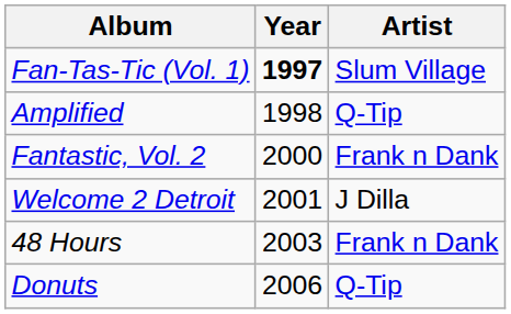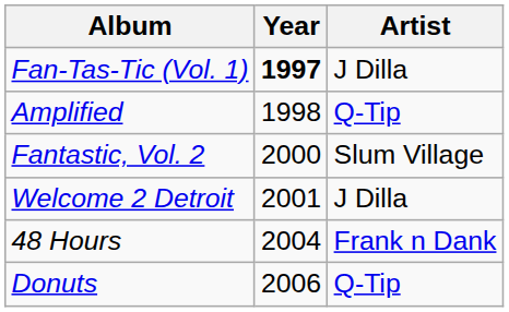 <table class="wikitable">
 <tr>
 <th>Album</th>
 <th>Year</th>
 <th>Artist</th>
 </tr>
 <tr>
 <td><em><a href='#'>Fan-Tas-Tic (Vol. 1)</a></em></td>
 <td><strong>1997</strong></td>
-<td><a href='#'>Slum Village</a></td>
+<td>J Dilla</td>
 </tr>
 <tr>
 <td><em><a href='#'>Amplified</a></em></td>
 <td>1998</td>
 <td><a href='#'>Q-Tip</a></td>
 </tr>
 <tr>
 <td><em><a href='#'>Fantastic, Vol. 2</a></em></td>
 <td>2000</td>
-<td><a href='#'>Frank n Dank</a></td>
+<td>Slum Village</td>
 </tr>
 <tr>
 <td><em><a href='#'>Welcome 2 Detroit</a></em></td>
 <td>2001</td>
 <td>J Dilla</td>
 </tr>
 <tr>
 <td><em>48 Hours</em></td>
-<td>2003</td>
+<td>2004</td>
 <td><a href='#'>Frank n Dank</a></td>
 </tr>
 <tr>
 <td><em><a href='#'>Donuts</a></em></td>
 <td>2006</td>
 <td><a href='#'>Q-Tip</a></td>
 </tr>
 </table>
